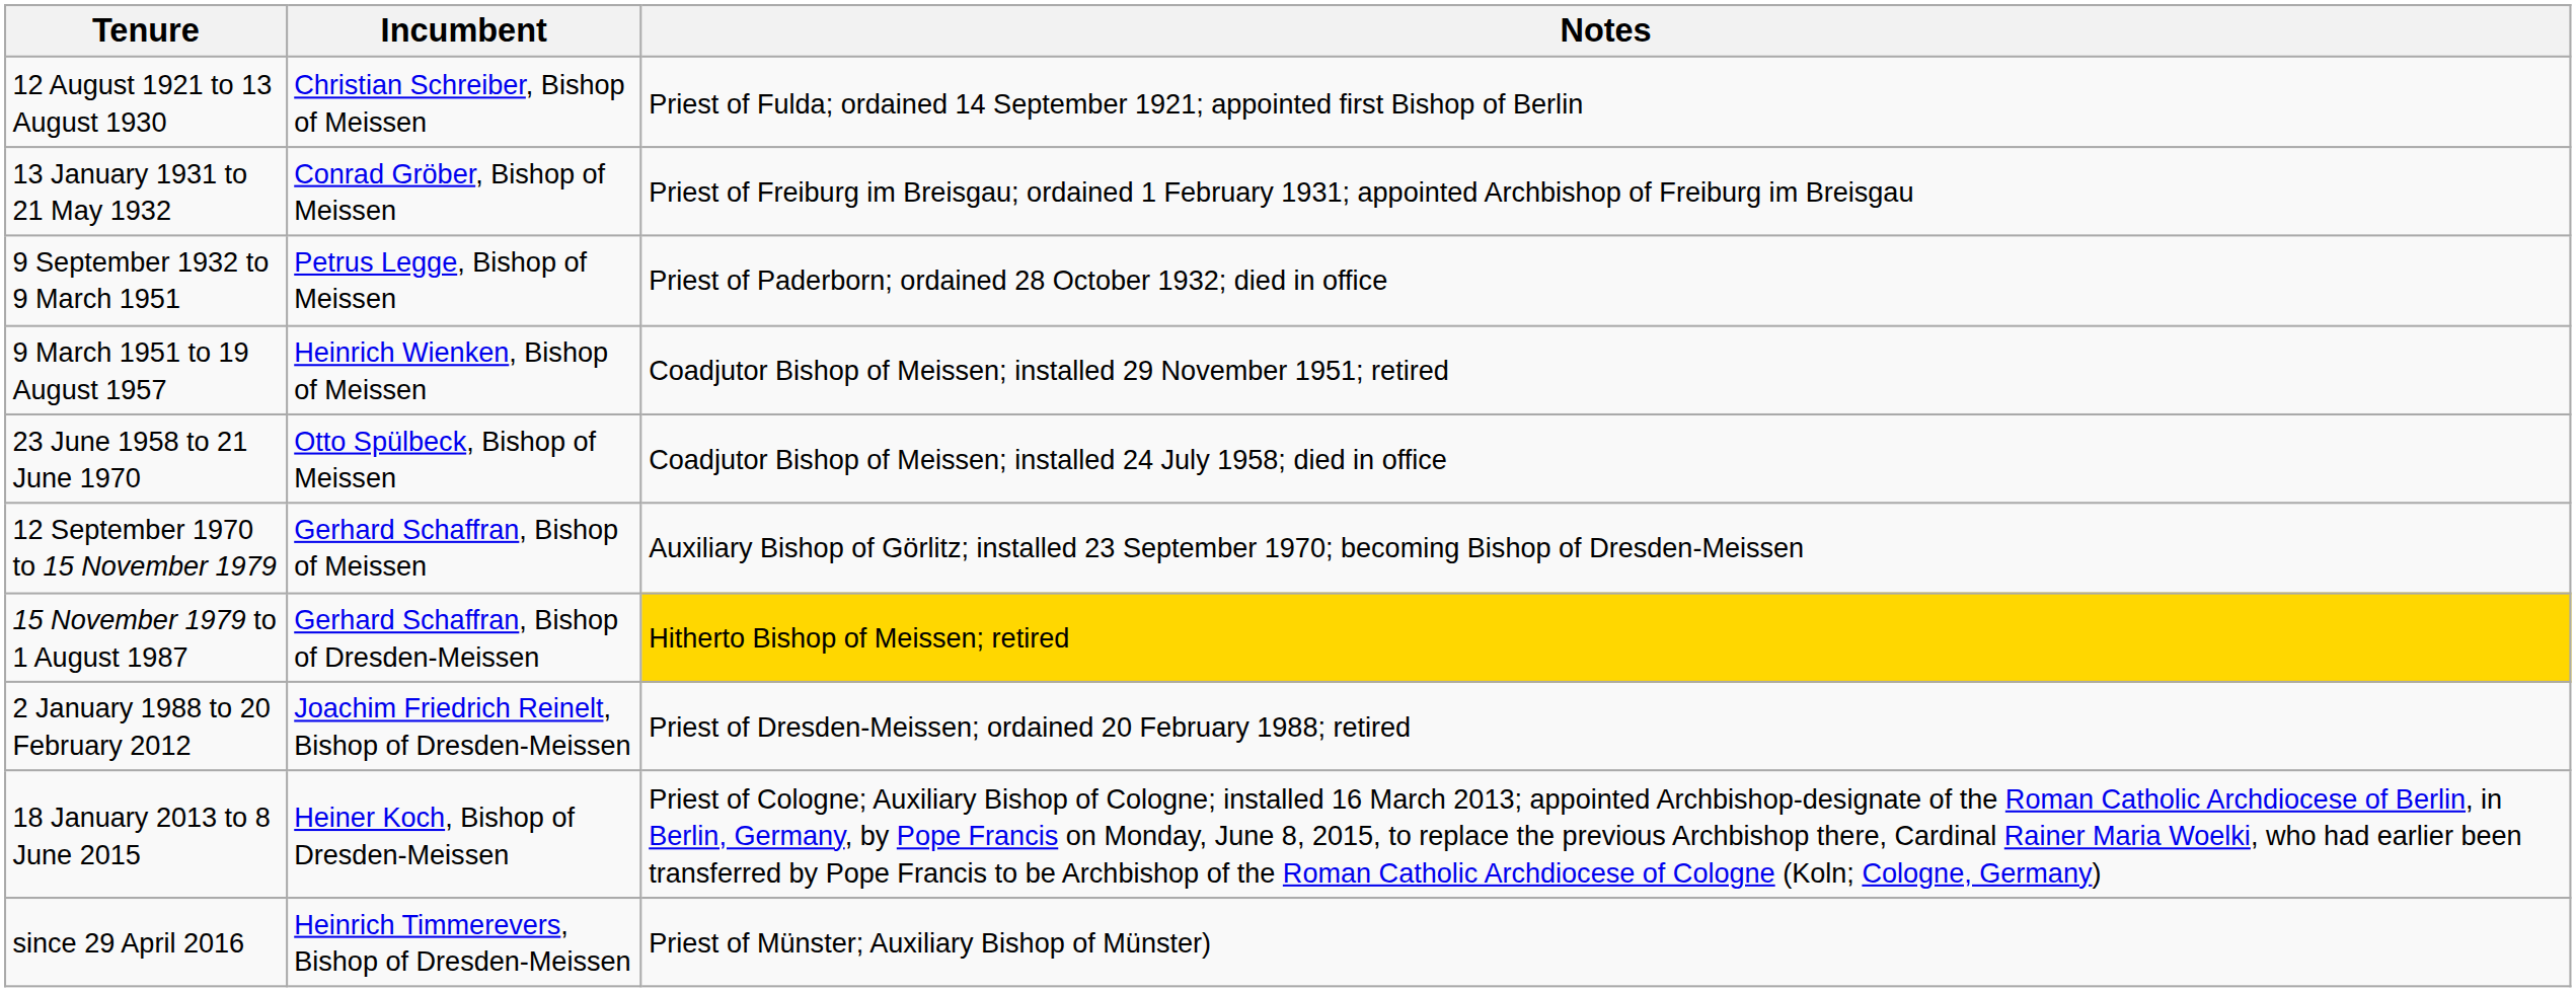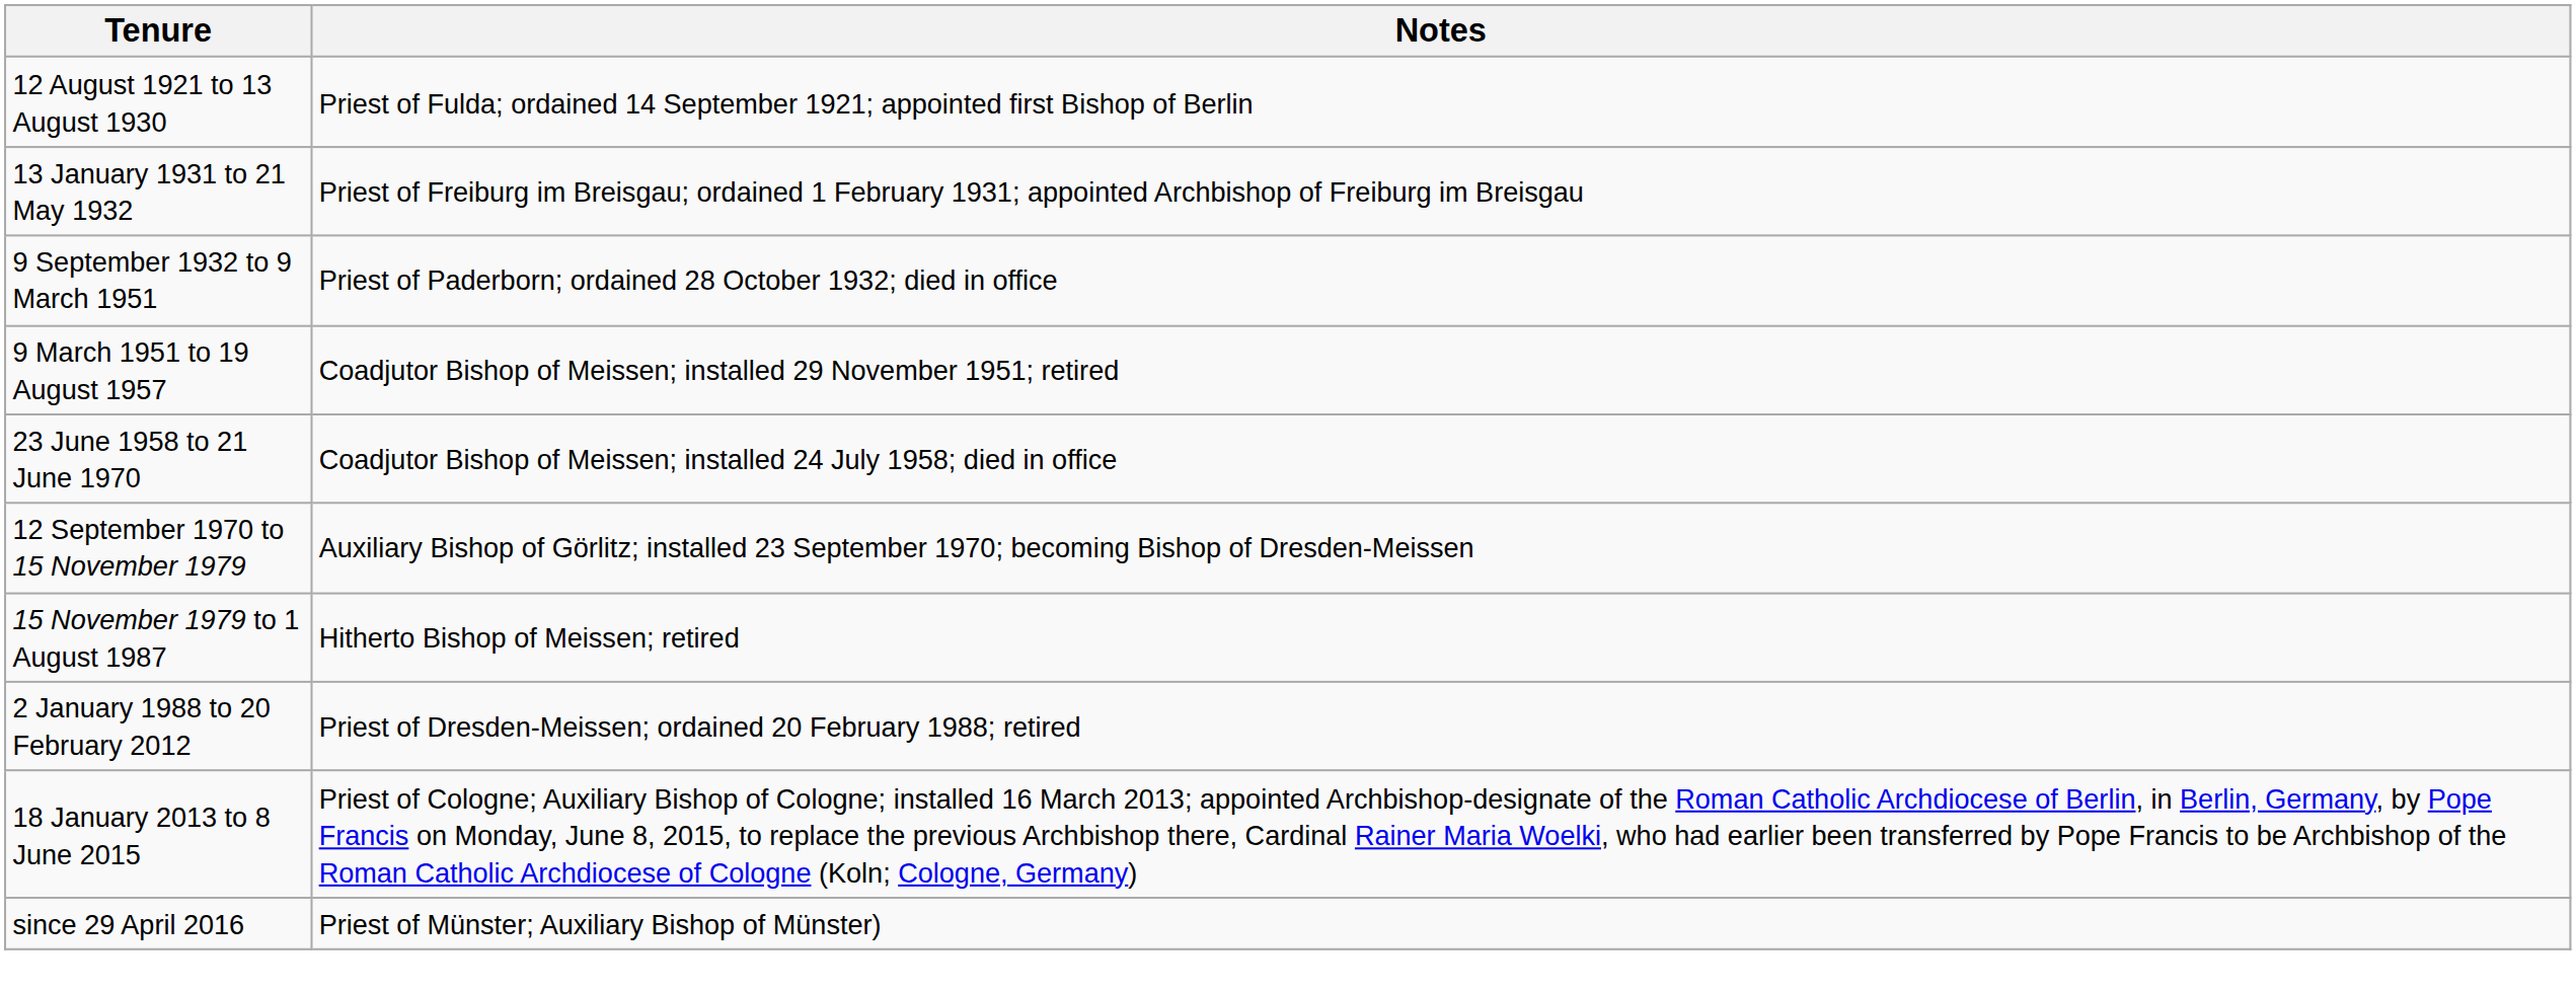 <table class="wikitable">
 <tr>
 <th>Tenure</th>
-<th>Incumbent</th>
 <th>Notes</th>
 </tr>
 <tr>
 <td><small>12 August 1921 to 13 August 1930</small></td>
-<td><small><a href='#'>Christian Schreiber</a>, Bishop of Meissen</small></td>
 <td><small>Priest of Fulda; ordained 14 September 1921; appointed first Bishop of Berlin</small></td>
 </tr>
 <tr>
 <td><small>13 January 1931 to 21 May 1932</small></td>
-<td><small><a href='#'>Conrad Gröber</a>, Bishop of Meissen </small></td>
 <td><small>Priest of Freiburg im Breisgau; ordained 1 February 1931; appointed Archbishop of Freiburg im Breisgau</small></td>
 </tr>
 <tr>
 <td><small>9 September 1932 to 9 March 1951</small></td>
-<td><small><a href='#'>Petrus Legge</a>, Bishop of Meissen </small></td>
 <td><small>Priest of Paderborn; ordained 28 October 1932; died in office</small></td>
 </tr>
 <tr>
 <td><small>9 March 1951 to 19 August 1957</small></td>
-<td><small><a href='#'>Heinrich Wienken</a>, Bishop of Meissen</small></td>
 <td><small> Coadjutor Bishop of Meissen; installed 29 November 1951; retired</small></td>
 </tr>
 <tr>
 <td><small>23 June 1958 to 21 June 1970</small></td>
-<td><small><a href='#'>Otto Spülbeck</a>, Bishop of Meissen</small></td>
 <td><small> Coadjutor Bishop of Meissen; installed 24 July 1958; died in office</small></td>
 </tr>
 <tr>
 <td><small>12 September 1970 to <em>15 November 1979</em></small></td>
-<td><small> <a href='#'>Gerhard Schaffran</a>, Bishop of Meissen </small></td>
 <td><small> Auxiliary Bishop of Görlitz; installed 23 September 1970; becoming Bishop of Dresden-Meissen</small></td>
 </tr>
 <tr>
 <td><small><em>15 November 1979</em> to 1 August 1987</small></td>
-<td><small> <a href='#'>Gerhard Schaffran</a>, Bishop of Dresden-Meissen </small></td>
-<td style="background: gold;"><small>Hitherto Bishop of Meissen; retired</small></td>
+<td><small>Hitherto Bishop of Meissen; retired</small></td>
 </tr>
 <tr>
 <td><small>2 January 1988 to 20 February 2012</small></td>
-<td><small><a href='#'>Joachim Friedrich Reinelt</a>, Bishop of Dresden-Meissen</small></td>
 <td><small>Priest of Dresden-Meissen; ordained 20 February 1988; retired</small></td>
 </tr>
 <tr>
 <td><small>18 January 2013 to 8 June 2015</small></td>
-<td><small><a href='#'>Heiner Koch</a>, Bishop of Dresden-Meissen</small></td>
 <td><small>Priest of Cologne; Auxiliary Bishop of Cologne; installed 16 March 2013; appointed Archbishop-designate of the <a href='#'>Roman Catholic Archdiocese of Berlin</a>, in <a href='#'>Berlin, Germany</a>, by <a href='#'>Pope Francis</a> on Monday, June 8, 2015, to replace the previous Archbishop there, Cardinal <a href='#'>Rainer Maria Woelki</a>, who had earlier been transferred by Pope Francis to be Archbishop of the <a href='#'>Roman Catholic Archdiocese of Cologne</a> (Koln; <a href='#'>Cologne, Germany</a>)</small></td>
 </tr>
 <tr>
 <td><small>since 29 April 2016</small></td>
-<td><small><a href='#'>Heinrich Timmerevers</a>, Bishop of Dresden-Meissen</small></td>
 <td><small>Priest of Münster; Auxiliary Bishop of Münster)</small></td>
 </tr>
 </table>
